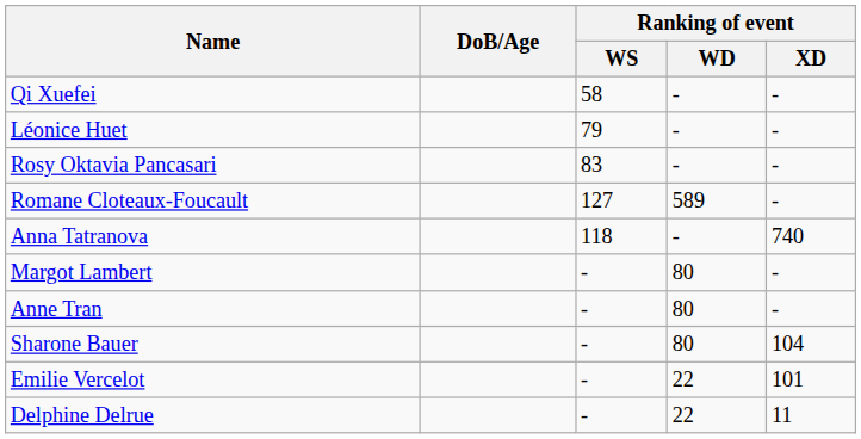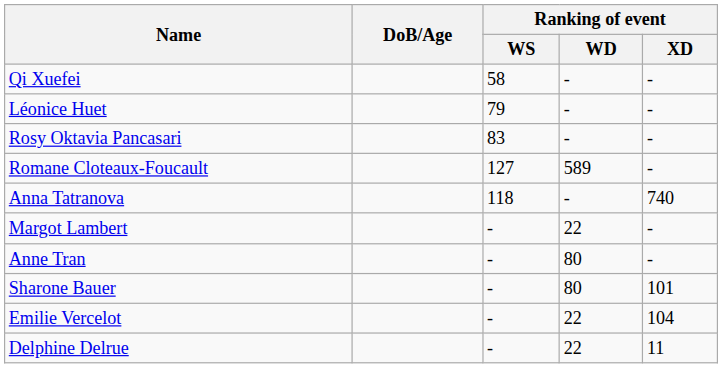 <table class="wikitable" style="width:600px; font-size:95%;">
 <tr>
 <th rowspan="2" align="left">Name</th>
 <th rowspan="2" align="left">DoB/Age</th>
 <th colspan="3" align="center">Ranking of event</th>
 </tr>
 <tr>
 <th align="center">WS</th>
 <th>WD</th>
 <th align="center">XD</th>
 </tr>
 <tr>
 <td><a href='#'>Qi Xuefei</a></td>
 <td></td>
 <td>58</td>
 <td>-</td>
 <td>-</td>
 </tr>
 <tr>
 <td><a href='#'>Léonice Huet</a></td>
 <td></td>
 <td>79</td>
 <td>-</td>
 <td>-</td>
 </tr>
 <tr>
 <td><a href='#'>Rosy Oktavia Pancasari</a></td>
 <td></td>
 <td>83</td>
 <td>-</td>
 <td>-</td>
 </tr>
 <tr>
 <td><a href='#'>Romane Cloteaux-Foucault</a></td>
 <td></td>
 <td>127</td>
 <td>589</td>
 <td>-</td>
 </tr>
 <tr>
 <td><a href='#'>Anna Tatranova</a></td>
 <td></td>
 <td>118</td>
 <td>-</td>
 <td>740</td>
 </tr>
 <tr>
 <td><a href='#'>Margot Lambert</a></td>
 <td></td>
 <td>-</td>
-<td>80</td>
+<td>22</td>
 <td>-</td>
 </tr>
 <tr>
 <td><a href='#'>Anne Tran</a></td>
 <td></td>
 <td>-</td>
 <td>80</td>
 <td>-</td>
 </tr>
 <tr>
 <td><a href='#'>Sharone Bauer</a></td>
 <td></td>
 <td>-</td>
 <td>80</td>
-<td>104</td>
+<td>101</td>
 </tr>
 <tr>
 <td><a href='#'>Emilie Vercelot</a></td>
 <td></td>
 <td>-</td>
 <td>22</td>
-<td>101</td>
+<td>104</td>
 </tr>
 <tr>
 <td><a href='#'>Delphine Delrue</a></td>
 <td></td>
 <td>-</td>
 <td>22</td>
 <td>11</td>
 </tr>
 </table>
